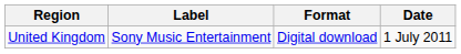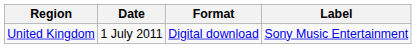 <table class="wikitable" border="1">
 <tr>
 <th>Region</th>
+<th>Date</th>
+<th>Format</th>
 <th>Label</th>
-<th>Format</th>
-<th>Date</th>
 </tr>
 <tr>
 <td><a href='#'>United Kingdom</a></td>
+<td>1 July 2011</td>
+<td><a href='#'>Digital download</a></td>
 <td><a href='#'>Sony Music Entertainment</a></td>
-<td><a href='#'>Digital download</a></td>
-<td>1 July 2011</td>
 </tr>
 </table>
